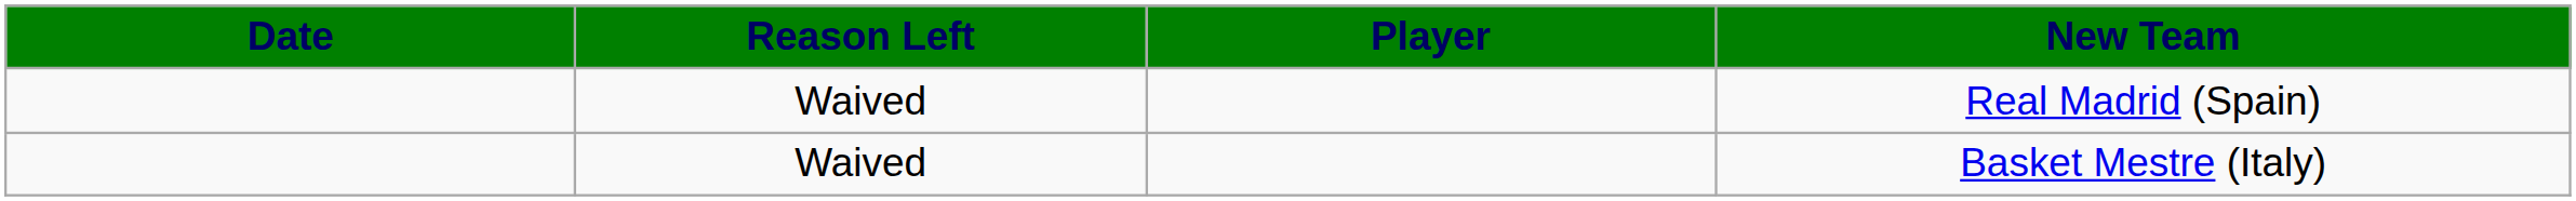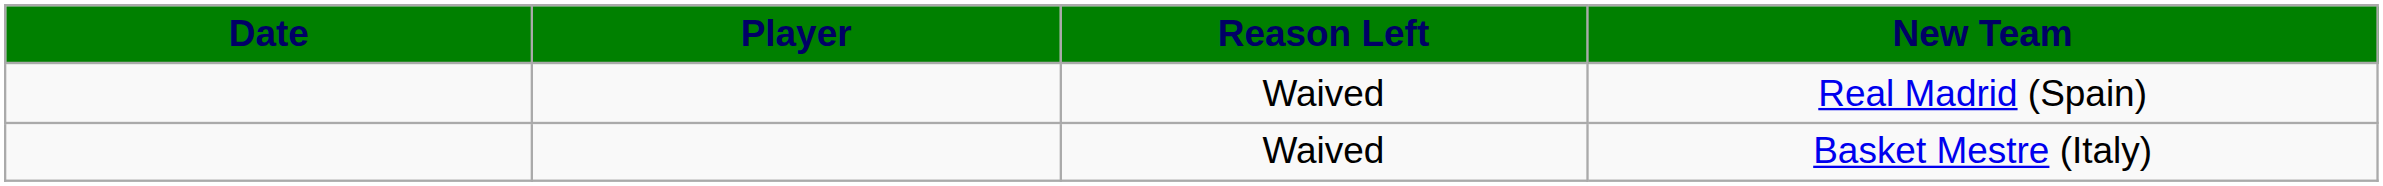 <table class="wikitable sortable sortable">
 <tr>
 <th style="background:#008000; color:#000066" width="10%">Date</th>
+<th style="background:#008000; color:#000066" width="10%">Player</th>
 <th style="background:#008000; color:#000066" width="10%">Reason Left</th>
-<th style="background:#008000; color:#000066" width="10%">Player</th>
 <th style="background:#008000; color:#000066" width="15%">New Team</th>
 </tr>
 <tr style="text-align: center">
 <td></td>
+<td></td>
 <td>Waived</td>
-<td></td>
 <td><a href='#'>Real Madrid</a> (Spain)</td>
 </tr>
 <tr style="text-align: center">
 <td></td>
+<td></td>
 <td>Waived</td>
-<td></td>
 <td><a href='#'>Basket Mestre</a> (Italy)</td>
 </tr>
 </table>
